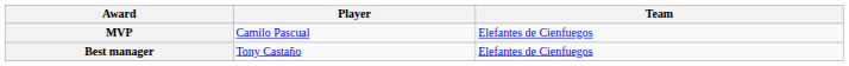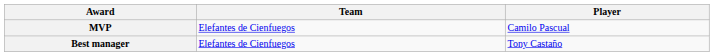 <table class="wikitable plainrowheaders" style="border-collapse:collapse; width:90%">
 <tr>
 <th>Award</th>
+<th>Team</th>
 <th>Player</th>
-<th>Team</th>
 </tr>
 <tr>
 <th scope="row"><strong>MVP</strong></th>
+<td> <a href='#'>Elefantes de Cienfuegos</a></td>
 <td> <a href='#'>Camilo Pascual</a></td>
-<td> <a href='#'>Elefantes de Cienfuegos</a></td>
 </tr>
 <tr>
 <th scope="row"><strong>Best manager</strong></th>
+<td> <a href='#'>Elefantes de Cienfuegos</a></td>
 <td> <a href='#'>Tony Castaño</a></td>
-<td> <a href='#'>Elefantes de Cienfuegos</a></td>
 </tr>
 </table>
